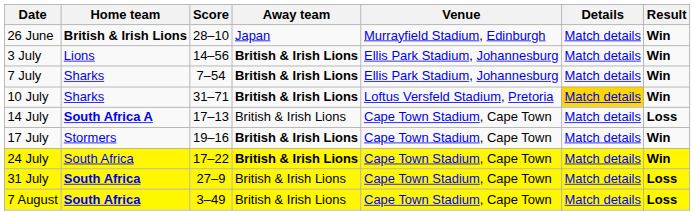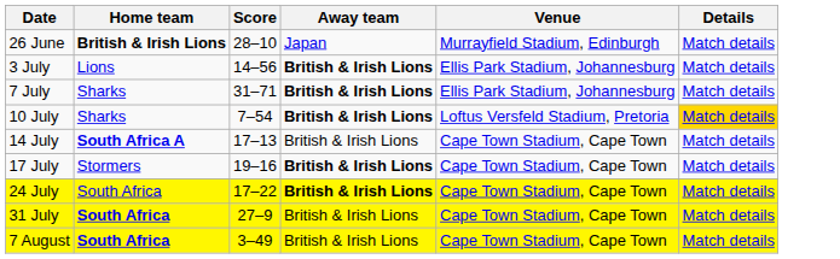 <table class="wikitable">
 <tr>
 <th>Date</th>
 <th>Home team</th>
 <th>Score</th>
 <th>Away team</th>
 <th>Venue</th>
 <th>Details</th>
-<th>Result</th>
 </tr>
 <tr>
 <td>26 June</td>
 <td><strong>British & Irish Lions</strong></td>
 <td align=center>28–10</td>
 <td><a href='#'>Japan</a></td>
 <td><a href='#'>Murrayfield Stadium</a>, <a href='#'>Edinburgh</a></td>
 <td><a href='#'>Match details</a></td>
-<td><strong>Win</strong></td>
 </tr>
 <tr>
 <td>3 July</td>
 <td><a href='#'>Lions</a></td>
 <td align=center>14–56</td>
 <td><strong>British & Irish Lions</strong></td>
 <td><a href='#'>Ellis Park Stadium</a>, <a href='#'>Johannesburg</a></td>
 <td><a href='#'>Match details</a></td>
-<td><strong>Win</strong></td>
 </tr>
 <tr>
 <td>7 July</td>
 <td><a href='#'>Sharks</a></td>
-<td align=center>7–54</td>
+<td align=center>31–71</td>
 <td><strong>British & Irish Lions</strong></td>
 <td><a href='#'>Ellis Park Stadium</a>, <a href='#'>Johannesburg</a></td>
 <td><a href='#'>Match details</a></td>
-<td><strong>Win</strong></td>
 </tr>
 <tr>
 <td>10 July</td>
 <td><a href='#'>Sharks</a></td>
-<td align=center>31–71</td>
+<td align=center>7–54</td>
 <td><strong>British & Irish Lions</strong></td>
 <td><a href='#'>Loftus Versfeld Stadium</a>, <a href='#'>Pretoria</a></td>
 <td style="background: gold;"><a href='#'>Match details</a></td>
-<td><strong>Win</strong></td>
 </tr>
 <tr>
 <td>14 July</td>
 <td><strong><a href='#'>South Africa A</a></strong></td>
 <td align=center>17–13</td>
 <td>British & Irish Lions</td>
 <td><a href='#'>Cape Town Stadium</a>, Cape Town</td>
 <td><a href='#'>Match details</a></td>
-<td><strong>Loss</strong></td>
 </tr>
 <tr>
 <td>17 July</td>
 <td><a href='#'>Stormers</a></td>
 <td align=center>19–16</td>
 <td><strong>British & Irish Lions</strong></td>
 <td><a href='#'>Cape Town Stadium</a>, Cape Town</td>
 <td><a href='#'>Match details</a></td>
-<td><strong>Win</strong></td>
 </tr>
 <tr bgcolor="#FFF700">
 <td>24 July</td>
 <td><a href='#'>South Africa</a></td>
 <td align=center>17–22</td>
 <td><strong>British & Irish Lions</strong></td>
 <td><a href='#'>Cape Town Stadium</a>, Cape Town</td>
 <td><a href='#'>Match details</a></td>
-<td><strong>Win</strong></td>
 </tr>
 <tr bgcolor="#FFF700">
 <td>31 July</td>
 <td><strong><a href='#'>South Africa</a></strong></td>
 <td align=center>27–9</td>
 <td>British & Irish Lions</td>
 <td><a href='#'>Cape Town Stadium</a>, Cape Town</td>
 <td><a href='#'>Match details</a></td>
-<td><strong>Loss</strong></td>
 </tr>
 <tr bgcolor="#FFF700">
 <td>7 August</td>
 <td><strong><a href='#'>South Africa</a></strong></td>
 <td align=center>3–49</td>
 <td>British & Irish Lions</td>
 <td><a href='#'>Cape Town Stadium</a>, Cape Town</td>
 <td><a href='#'>Match details</a></td>
-<td><strong>Loss</strong></td>
 </tr>
 </table>
